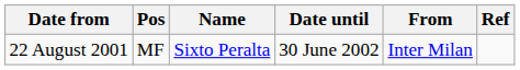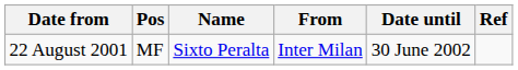 <table class="wikitable">
 <tr>
 <th>Date from</th>
 <th>Pos</th>
 <th>Name</th>
+<th>From</th>
 <th>Date until</th>
-<th>From</th>
 <th>Ref</th>
 </tr>
 <tr>
 <td>22 August 2001</td>
 <td>MF</td>
 <td> <a href='#'>Sixto Peralta</a></td>
+<td> <a href='#'>Inter Milan</a></td>
 <td>30 June 2002</td>
-<td> <a href='#'>Inter Milan</a></td>
 <td></td>
 </tr>
 </table>
